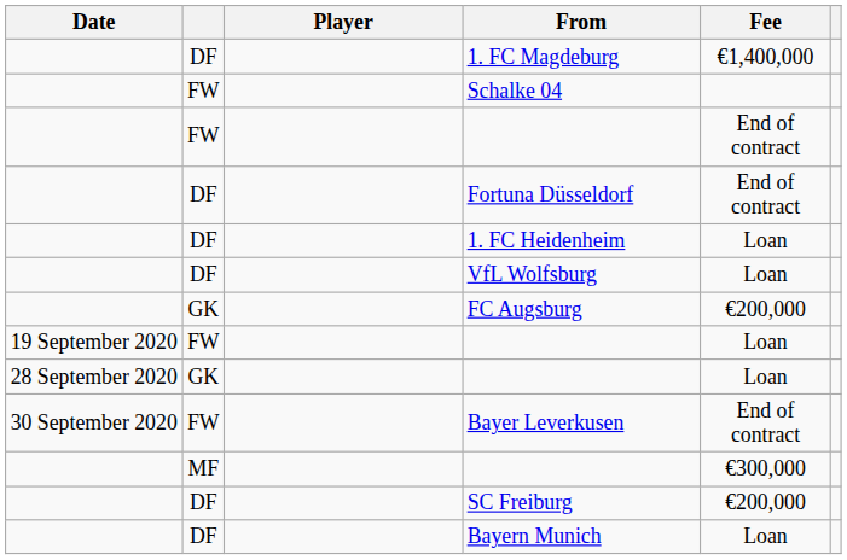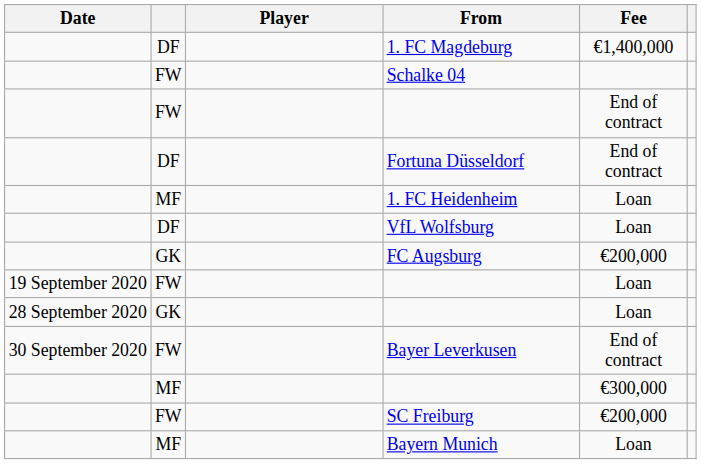 <table class="wikitable sortable nowrap" style="text-align:center;">
 <tr>
 <th>Date</th>
 <th></th>
 <th width=170>Player</th>
 <th width=170>From</th>
 <th width=90>Fee</th>
 <th class="unsortable"></th>
 </tr>
 <tr>
 <td></td>
 <td>DF</td>
 <td align="left"></td>
 <td align="left"><a href='#'>1. FC Magdeburg</a></td>
 <td>€1,400,000</td>
 <td></td>
 </tr>
 <tr>
 <td></td>
 <td>FW</td>
 <td align="left"></td>
 <td align="left"><a href='#'>Schalke 04</a></td>
 <td></td>
 <td></td>
 </tr>
 <tr>
 <td></td>
 <td>FW</td>
 <td align="left"></td>
 <td align="left"></td>
 <td>End of contract </td>
 <td></td>
 </tr>
 <tr>
 <td></td>
 <td>DF</td>
 <td align="left"></td>
 <td align="left"><a href='#'>Fortuna Düsseldorf</a></td>
 <td>End of contract</td>
 <td></td>
 </tr>
 <tr>
 <td></td>
-<td>DF</td>
+<td>MF</td>
 <td align="left"></td>
 <td align="left"><a href='#'>1. FC Heidenheim</a></td>
 <td>Loan</td>
 <td></td>
 </tr>
 <tr>
 <td></td>
 <td>DF</td>
 <td align="left"></td>
 <td align="left"><a href='#'>VfL Wolfsburg</a></td>
 <td>Loan</td>
 <td></td>
 </tr>
 <tr>
 <td></td>
 <td>GK</td>
 <td align="left"></td>
 <td align="left"><a href='#'>FC Augsburg</a></td>
 <td>€200,000</td>
 <td></td>
 </tr>
 <tr>
 <td>19 September 2020</td>
 <td>FW</td>
 <td align="left"></td>
 <td align="left"></td>
 <td>Loan</td>
 <td></td>
 </tr>
 <tr>
 <td>28 September 2020</td>
 <td>GK</td>
 <td align="left"></td>
 <td align="left"></td>
 <td>Loan</td>
 <td></td>
 </tr>
 <tr>
 <td>30 September 2020</td>
 <td>FW</td>
 <td align="left"></td>
 <td align="left"><a href='#'>Bayer Leverkusen</a></td>
 <td>End of contract</td>
 <td></td>
 </tr>
 <tr>
 <td></td>
 <td>MF</td>
 <td align="left"></td>
 <td align="left"></td>
 <td>€300,000</td>
 <td></td>
 </tr>
 <tr>
 <td></td>
-<td>DF</td>
+<td>FW</td>
 <td align="left"></td>
 <td align="left"><a href='#'>SC Freiburg</a></td>
 <td>€200,000</td>
 <td></td>
 </tr>
 <tr>
 <td></td>
-<td>DF</td>
+<td>MF</td>
 <td align="left"></td>
 <td align="left"><a href='#'>Bayern Munich</a></td>
 <td>Loan</td>
 <td></td>
 </tr>
 </table>
